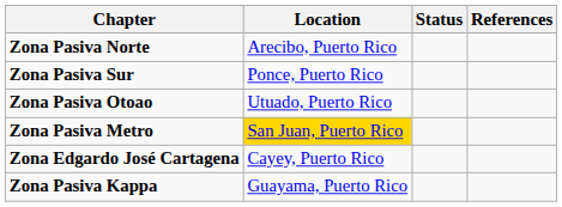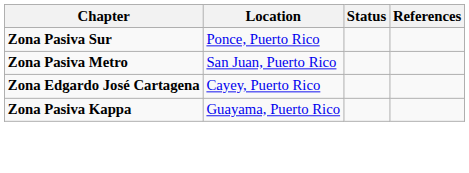 <table class="wikitable sortable">
 <tr>
 <th>Chapter</th>
 <th>Location</th>
 <th>Status</th>
 <th>References</th>
 </tr>
 <tr>
-<td><strong>Zona Pasiva Norte</strong></td>
-<td><a href='#'>Arecibo, Puerto Rico</a></td>
-<td></td>
-<td></td>
-</tr>
-<tr>
 <td><strong>Zona Pasiva Sur</strong></td>
 <td><a href='#'>Ponce, Puerto Rico</a></td>
 <td></td>
 <td></td>
 </tr>
 <tr>
-<td><strong>Zona Pasiva Otoao</strong></td>
-<td><a href='#'>Utuado, Puerto Rico</a></td>
-<td></td>
-<td></td>
-</tr>
-<tr>
 <td><strong>Zona Pasiva Metro</strong></td>
-<td style="background: gold;"><a href='#'>San Juan, Puerto Rico</a></td>
+<td><a href='#'>San Juan, Puerto Rico</a></td>
 <td></td>
 <td></td>
 </tr>
 <tr>
 <td><strong>Zona Edgardo José Cartagena</strong></td>
 <td><a href='#'>Cayey, Puerto Rico</a></td>
 <td></td>
 <td></td>
 </tr>
 <tr>
 <td><strong>Zona Pasiva Kappa</strong></td>
 <td><a href='#'>Guayama, Puerto Rico</a></td>
 <td></td>
 <td></td>
 </tr>
 </table>
